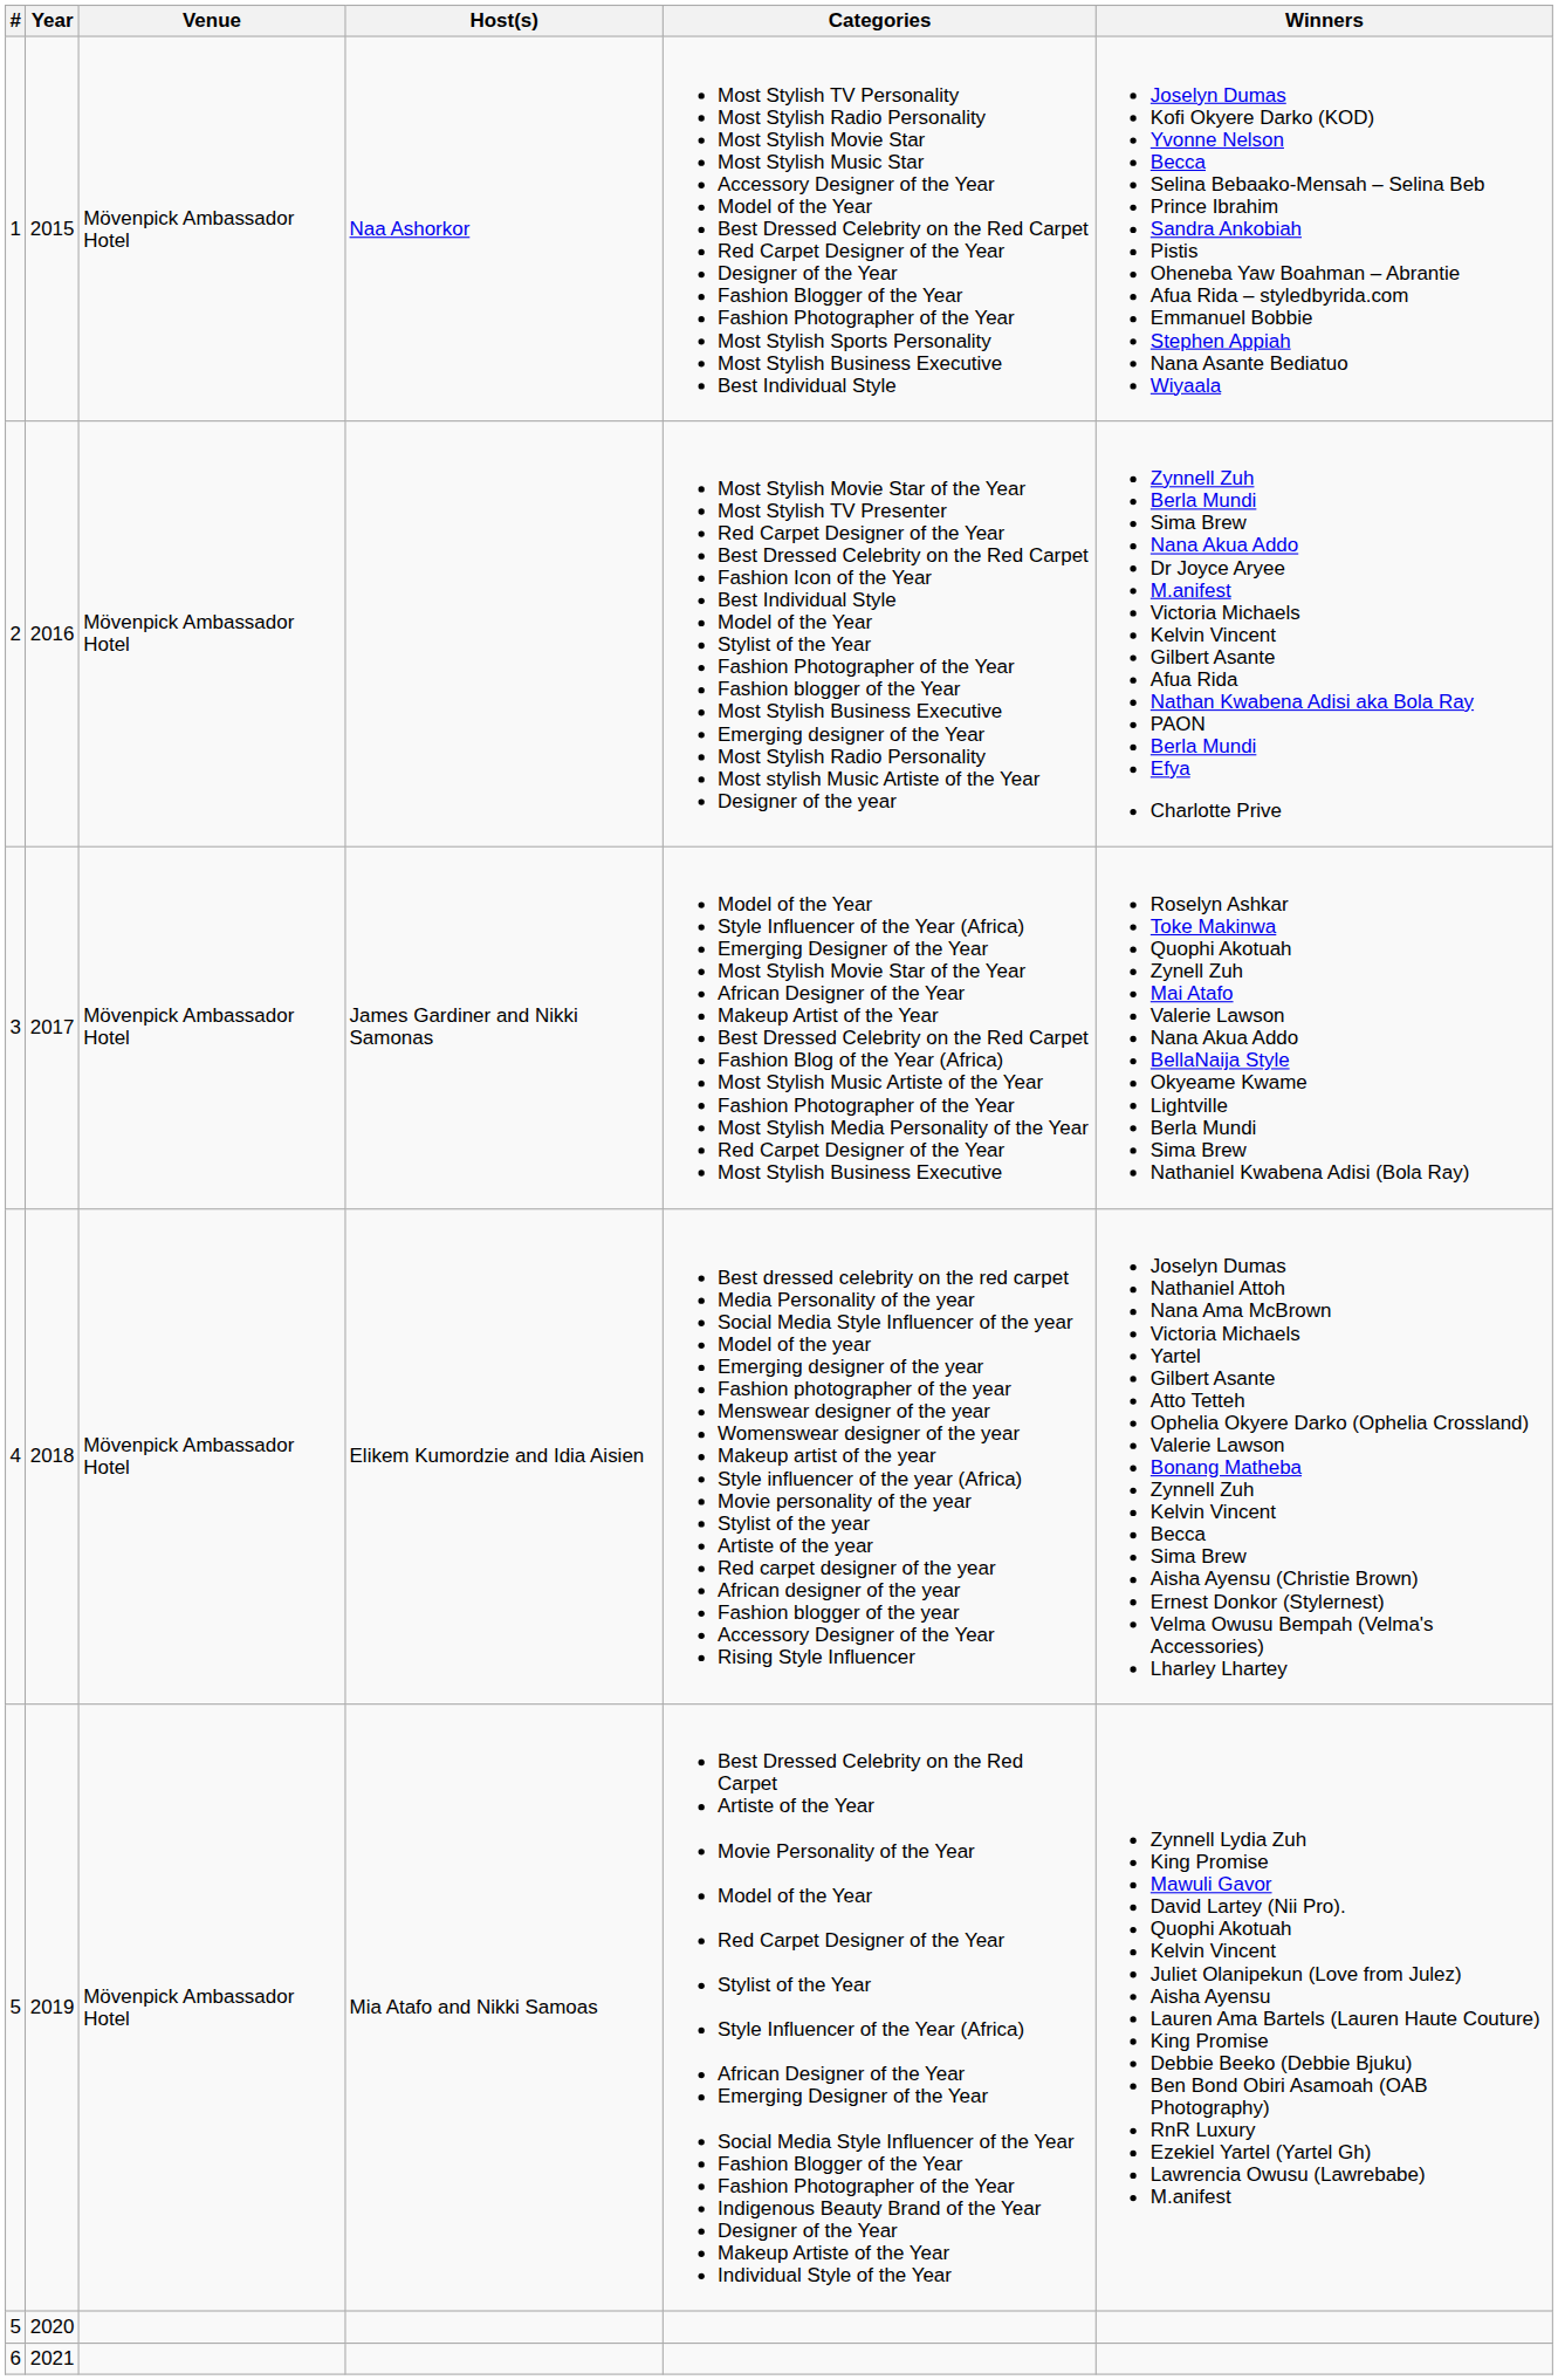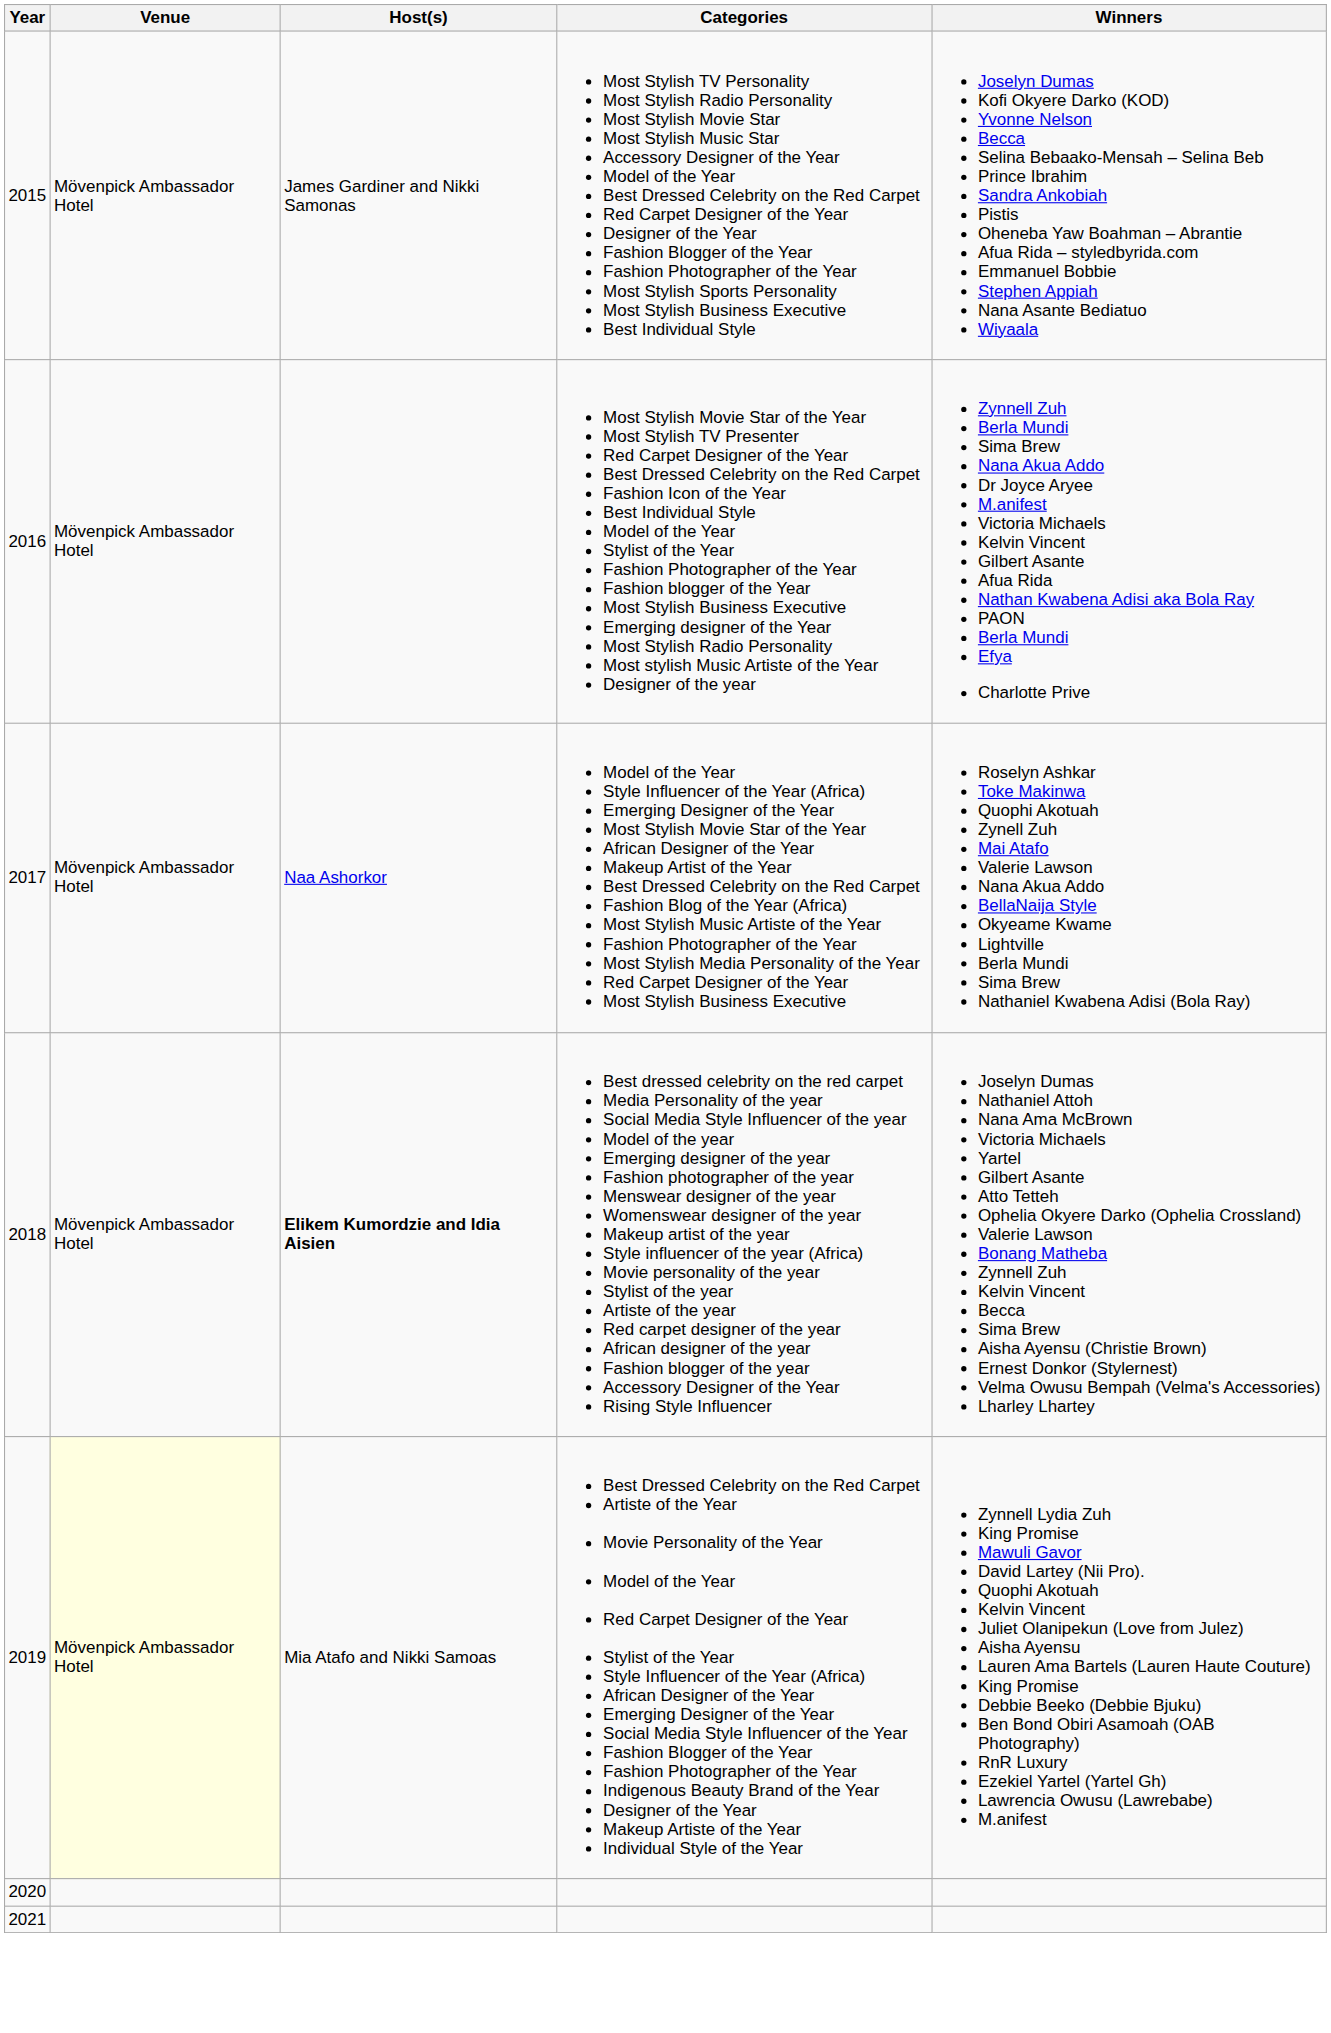 <table class="wikitable">
 <tr>
-<th>#</th>
 <th>Year</th>
 <th>Venue</th>
 <th>Host(s)</th>
 <th>Categories</th>
 <th>Winners</th>
 </tr>
 <tr>
-<td>1</td>
 <td>2015</td>
 <td>Mövenpick Ambassador Hotel</td>
-<td><a href='#'>Naa Ashorkor</a></td>
+<td>James Gardiner and Nikki Samonas</td>
 <td><br><ul><li>Most Stylish TV Personality</li><li>Most Stylish Radio Personality</li><li>Most Stylish Movie Star</li><li>Most Stylish Music Star</li><li>Accessory Designer of the Year  </li><li>Model of the Year</li><li>Best Dressed Celebrity on the Red Carpet</li><li>Red Carpet Designer of the Year</li><li>Designer of the Year</li><li>Fashion Blogger of the Year</li><li>Fashion Photographer of the Year</li><li>Most Stylish Sports Personality</li><li>Most Stylish Business Executive</li><li>Best Individual Style   </li></ul></td>
 <td><br><ul><li><a href='#'>Joselyn Dumas</a></li><li>Kofi Okyere Darko (KOD)</li><li><a href='#'>Yvonne Nelson</a></li><li><a href='#'>Becca</a></li><li>Selina Bebaako-Mensah – Selina Beb</li><li>Prince Ibrahim</li><li><a href='#'>Sandra Ankobiah</a></li><li>Pistis </li><li>Oheneba Yaw Boahman – Abrantie</li><li>Afua Rida – styledbyrida.com</li><li>Emmanuel Bobbie</li><li><a href='#'>Stephen Appiah</a></li><li>Nana Asante Bediatuo</li><li><a href='#'>Wiyaala</a></li></ul></td>
 </tr>
 <tr>
-<td>2</td>
 <td>2016</td>
 <td>Mövenpick Ambassador Hotel</td>
 <td></td>
 <td><br><ul><li>Most Stylish Movie Star of the Year</li><li>Most Stylish TV Presenter</li><li>Red Carpet Designer of the Year</li><li>Best Dressed Celebrity on the Red Carpet</li><li>Fashion Icon of the Year</li><li>Best Individual Style</li><li>Model of the Year</li><li>Stylist of the Year</li><li>Fashion Photographer of the Year</li><li>Fashion blogger of the Year</li><li>Most Stylish Business Executive</li><li>Emerging designer of the Year</li><li>Most Stylish Radio Personality</li><li>Most stylish Music Artiste of the Year</li><li>Designer of the year</li></ul></td>
 <td><br><ul><li><a href='#'>Zynnell Zuh</a></li><li><a href='#'>Berla Mundi</a></li><li>Sima Brew</li><li><a href='#'>Nana Akua Addo</a></li><li>Dr Joyce Aryee</li><li><a href='#'>M.anifest</a></li><li>Victoria Michaels</li><li>Kelvin Vincent</li><li>Gilbert Asante</li><li>Afua Rida</li><li><a href='#'>Nathan Kwabena Adisi aka Bola Ray</a></li><li>PAON</li><li><a href='#'>Berla Mundi</a></li><li><a href='#'>Efya</a></li></ul><ul><li>Charlotte Prive</li></ul></td>
 </tr>
 <tr>
-<td>3</td>
 <td>2017</td>
 <td>Mövenpick Ambassador Hotel</td>
-<td>James Gardiner and Nikki Samonas</td>
+<td><a href='#'>Naa Ashorkor</a></td>
 <td><br><ul><li>Model of the Year</li><li>Style Influencer of the Year (Africa)</li><li>Emerging Designer of the Year</li><li>Most Stylish Movie Star of the Year</li><li>African Designer of the Year</li><li>Makeup Artist of the Year</li><li>Best Dressed Celebrity on the Red Carpet</li><li>Fashion Blog of the Year (Africa)</li><li>Most Stylish Music Artiste of the Year</li><li>Fashion Photographer of the Year</li><li>Most Stylish Media Personality of the Year</li><li>Red Carpet Designer of the Year</li><li>Most Stylish Business Executive</li></ul></td>
 <td><br><ul><li>Roselyn Ashkar</li><li><a href='#'>Toke Makinwa</a></li><li>Quophi Akotuah</li><li>Zynell Zuh</li><li><a href='#'>Mai Atafo</a></li><li>Valerie Lawson</li><li>Nana Akua Addo</li><li><a href='#'>BellaNaija Style</a></li><li>Okyeame Kwame</li><li>Lightville</li><li>Berla Mundi</li><li>Sima Brew</li><li>Nathaniel Kwabena Adisi (Bola Ray)</li></ul></td>
 </tr>
 <tr>
-<td>4</td>
 <td>2018</td>
 <td>Mövenpick Ambassador Hotel</td>
-<td>Elikem Kumordzie and Idia Aisien</td>
+<td><strong>Elikem Kumordzie and Idia Aisien</strong></td>
 <td><br><ul><li>Best dressed celebrity on the red carpet</li><li>Media Personality of the year</li><li>Social Media Style Influencer of the year</li><li>Model of the year</li><li>Emerging designer of the year</li><li>Fashion photographer of the year</li><li>Menswear designer of the year</li><li>Womenswear designer of the year</li><li>Makeup artist of the year</li><li>Style influencer of the year (Africa)</li><li>Movie personality of the year</li><li>Stylist of the year</li><li>Artiste of the year</li><li>Red carpet designer of the year</li><li>African designer of the year</li><li>Fashion blogger of the year</li><li>Accessory Designer of the Year</li><li>Rising Style Influencer</li></ul></td>
 <td><br><ul><li>Joselyn Dumas</li><li>Nathaniel Attoh</li><li>Nana Ama McBrown</li><li>Victoria Michaels</li><li>Yartel</li><li>Gilbert Asante</li><li>Atto Tetteh</li><li>Ophelia Okyere Darko (Ophelia Crossland)</li><li>Valerie Lawson</li><li><a href='#'>Bonang Matheba</a></li><li>Zynnell Zuh</li><li>Kelvin Vincent</li><li>Becca</li><li>Sima Brew</li><li>Aisha Ayensu (Christie Brown)</li><li>Ernest Donkor (Stylernest)</li><li>Velma Owusu Bempah (Velma's Accessories)</li><li>Lharley Lhartey</li></ul></td>
 </tr>
 <tr>
-<td>5</td>
 <td>2019</td>
-<td>Mövenpick Ambassador Hotel</td>
+<td style="background: lightyellow;">Mövenpick Ambassador Hotel</td>
 <td>Mia Atafo and Nikki Samoas</td>
 <td><br><ul><li>Best Dressed Celebrity on the Red Carpet </li><li>Artiste of the Year                                         </li><li>Movie Personality of the Year                       </li><li>Model of the Year                                         </li><li>Red Carpet Designer of the Year                 </li><li>Stylist of the Year                                         </li><li>Style Influencer of the Year (Africa)             </li><li>African Designer of the Year                       </li><li>Emerging Designer of the Year                   </li><li>Social Media Style Influencer of the Year   </li><li>Fashion Blogger of the Year                     </li><li>Fashion Photographer of the Year           </li><li>Indigenous Beauty Brand of the Year     </li><li>Designer of the Year                             </li><li>Makeup Artiste of the Year                     </li><li>Individual Style of the Year                     </li></ul></td>
 <td><br><ul><li>Zynnell Lydia Zuh</li><li>King Promise</li><li><a href='#'>Mawuli Gavor</a>  </li><li>David Lartey (Nii Pro).</li><li>Quophi Akotuah</li><li>Kelvin Vincent   </li><li>Juliet Olanipekun (Love from Julez)</li><li>Aisha Ayensu</li><li>Lauren Ama Bartels (Lauren Haute Couture)</li><li>King Promise</li><li>Debbie Beeko (Debbie Bjuku)</li><li>Ben Bond Obiri Asamoah (OAB Photography) </li><li>RnR Luxury     </li><li>Ezekiel Yartel (Yartel Gh)</li><li>Lawrencia Owusu (Lawrebabe)  </li><li>M.anifest   </li></ul></td>
 </tr>
 <tr>
-<td>5</td>
 <td>2020</td>
 <td></td>
 <td></td>
 <td></td>
 <td></td>
 </tr>
 <tr>
-<td>6</td>
 <td>2021</td>
 <td></td>
 <td></td>
 <td></td>
 <td></td>
 </tr>
 </table>
